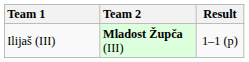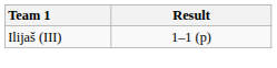 <table class="wikitable" style="width:50%">
 <tr>
 <th style="width:40%; text-align:left">Team 1</th>
-<th style="width:40%; text-align:left">Team 2</th>
 <th>Result</th>
 </tr>
 <tr>
 <td>Ilijaš (III)</td>
-<td bgcolor="#ddffdd"><strong>Mladost Župča</strong> (III)</td>
 <td style="text-align:center">1–1 (p)</td>
 </tr>
 </table>
